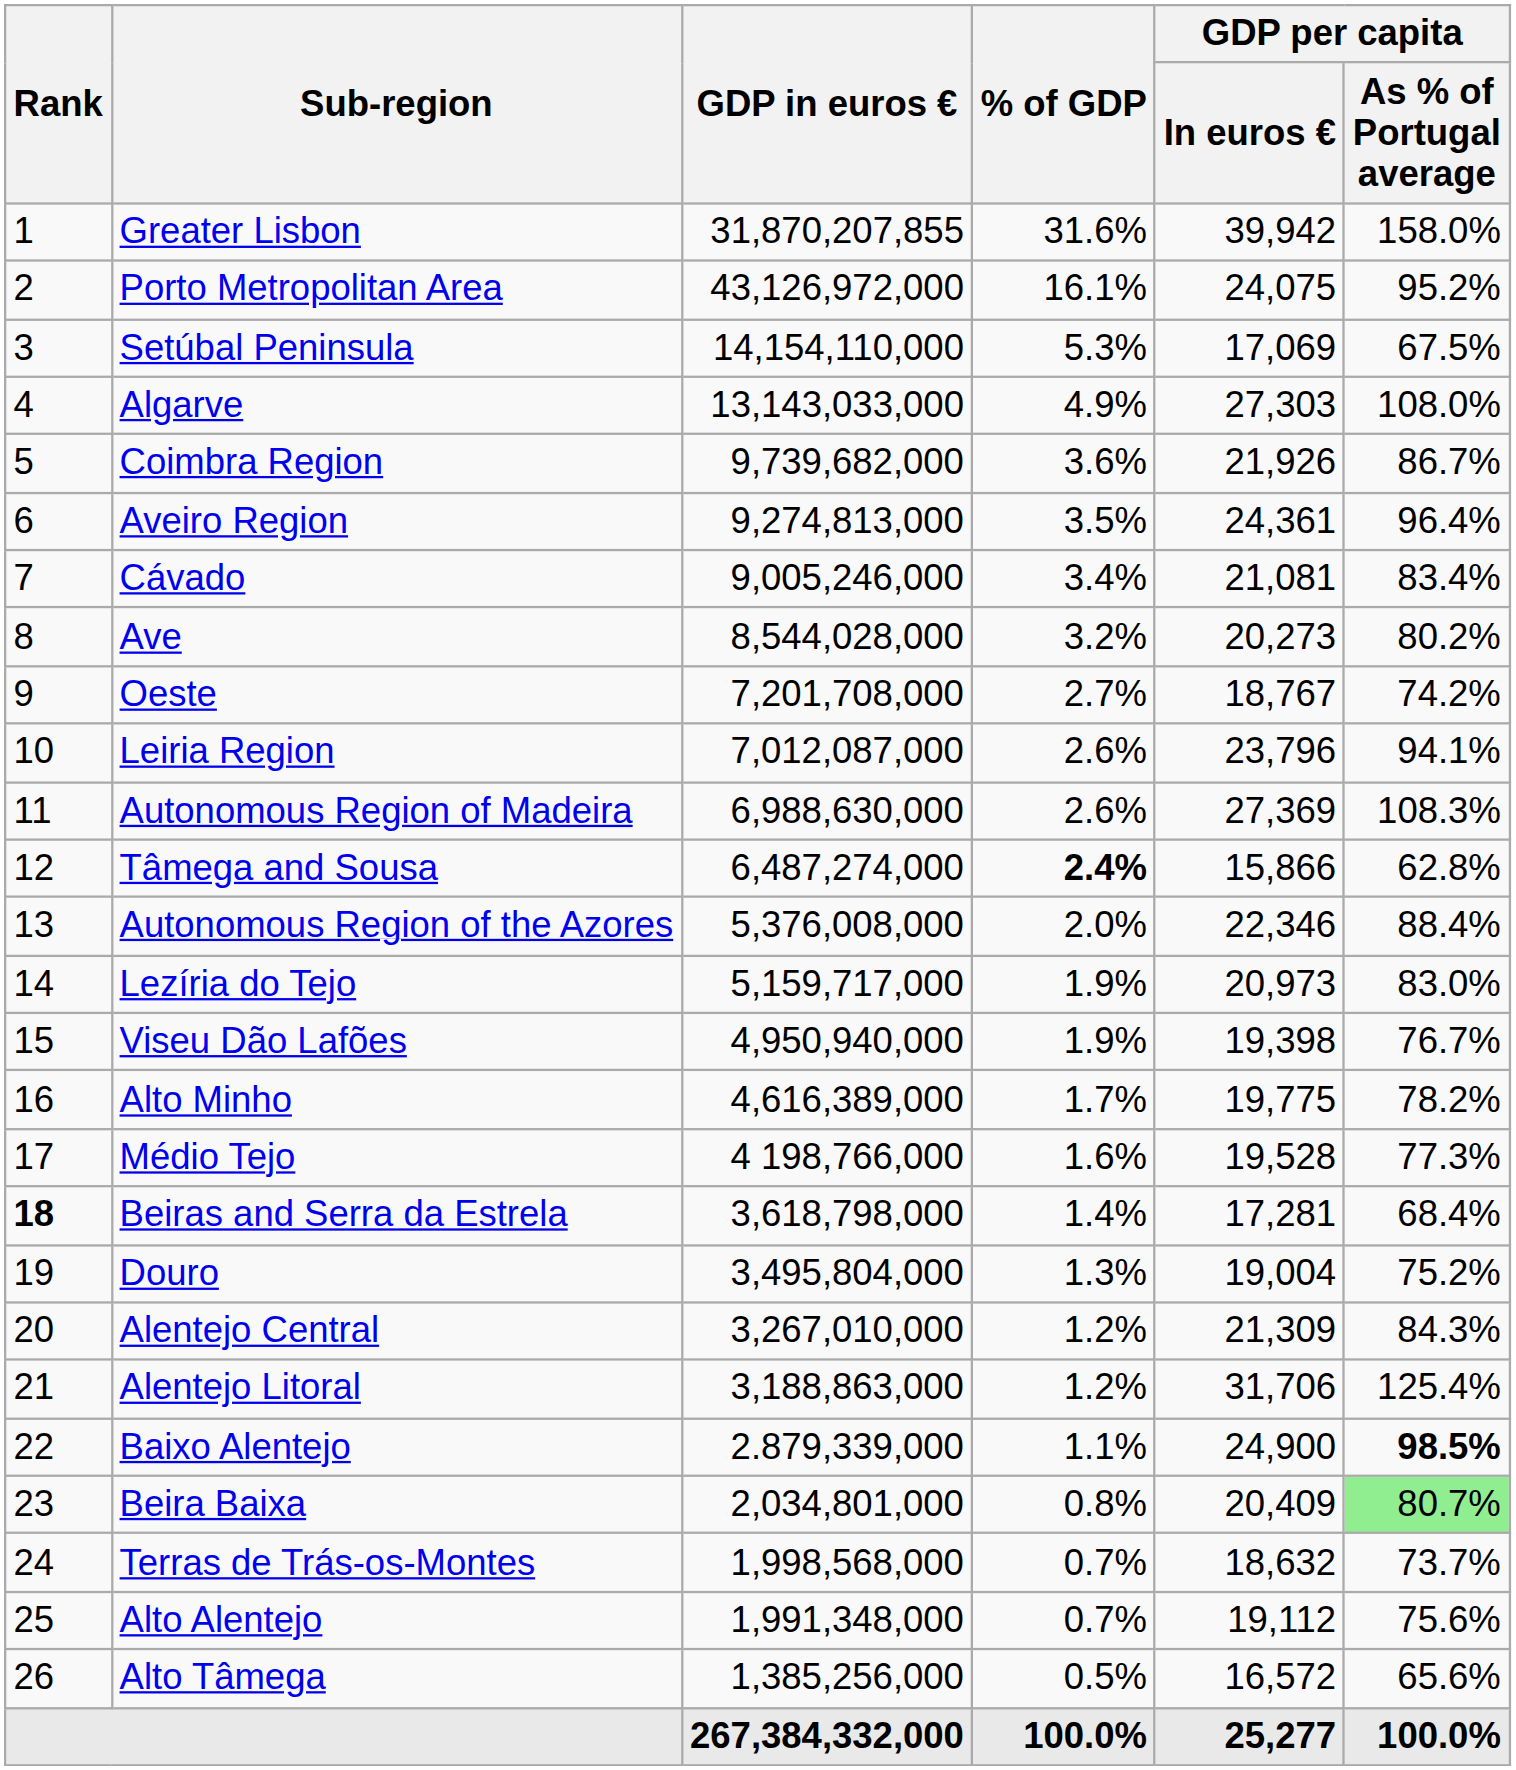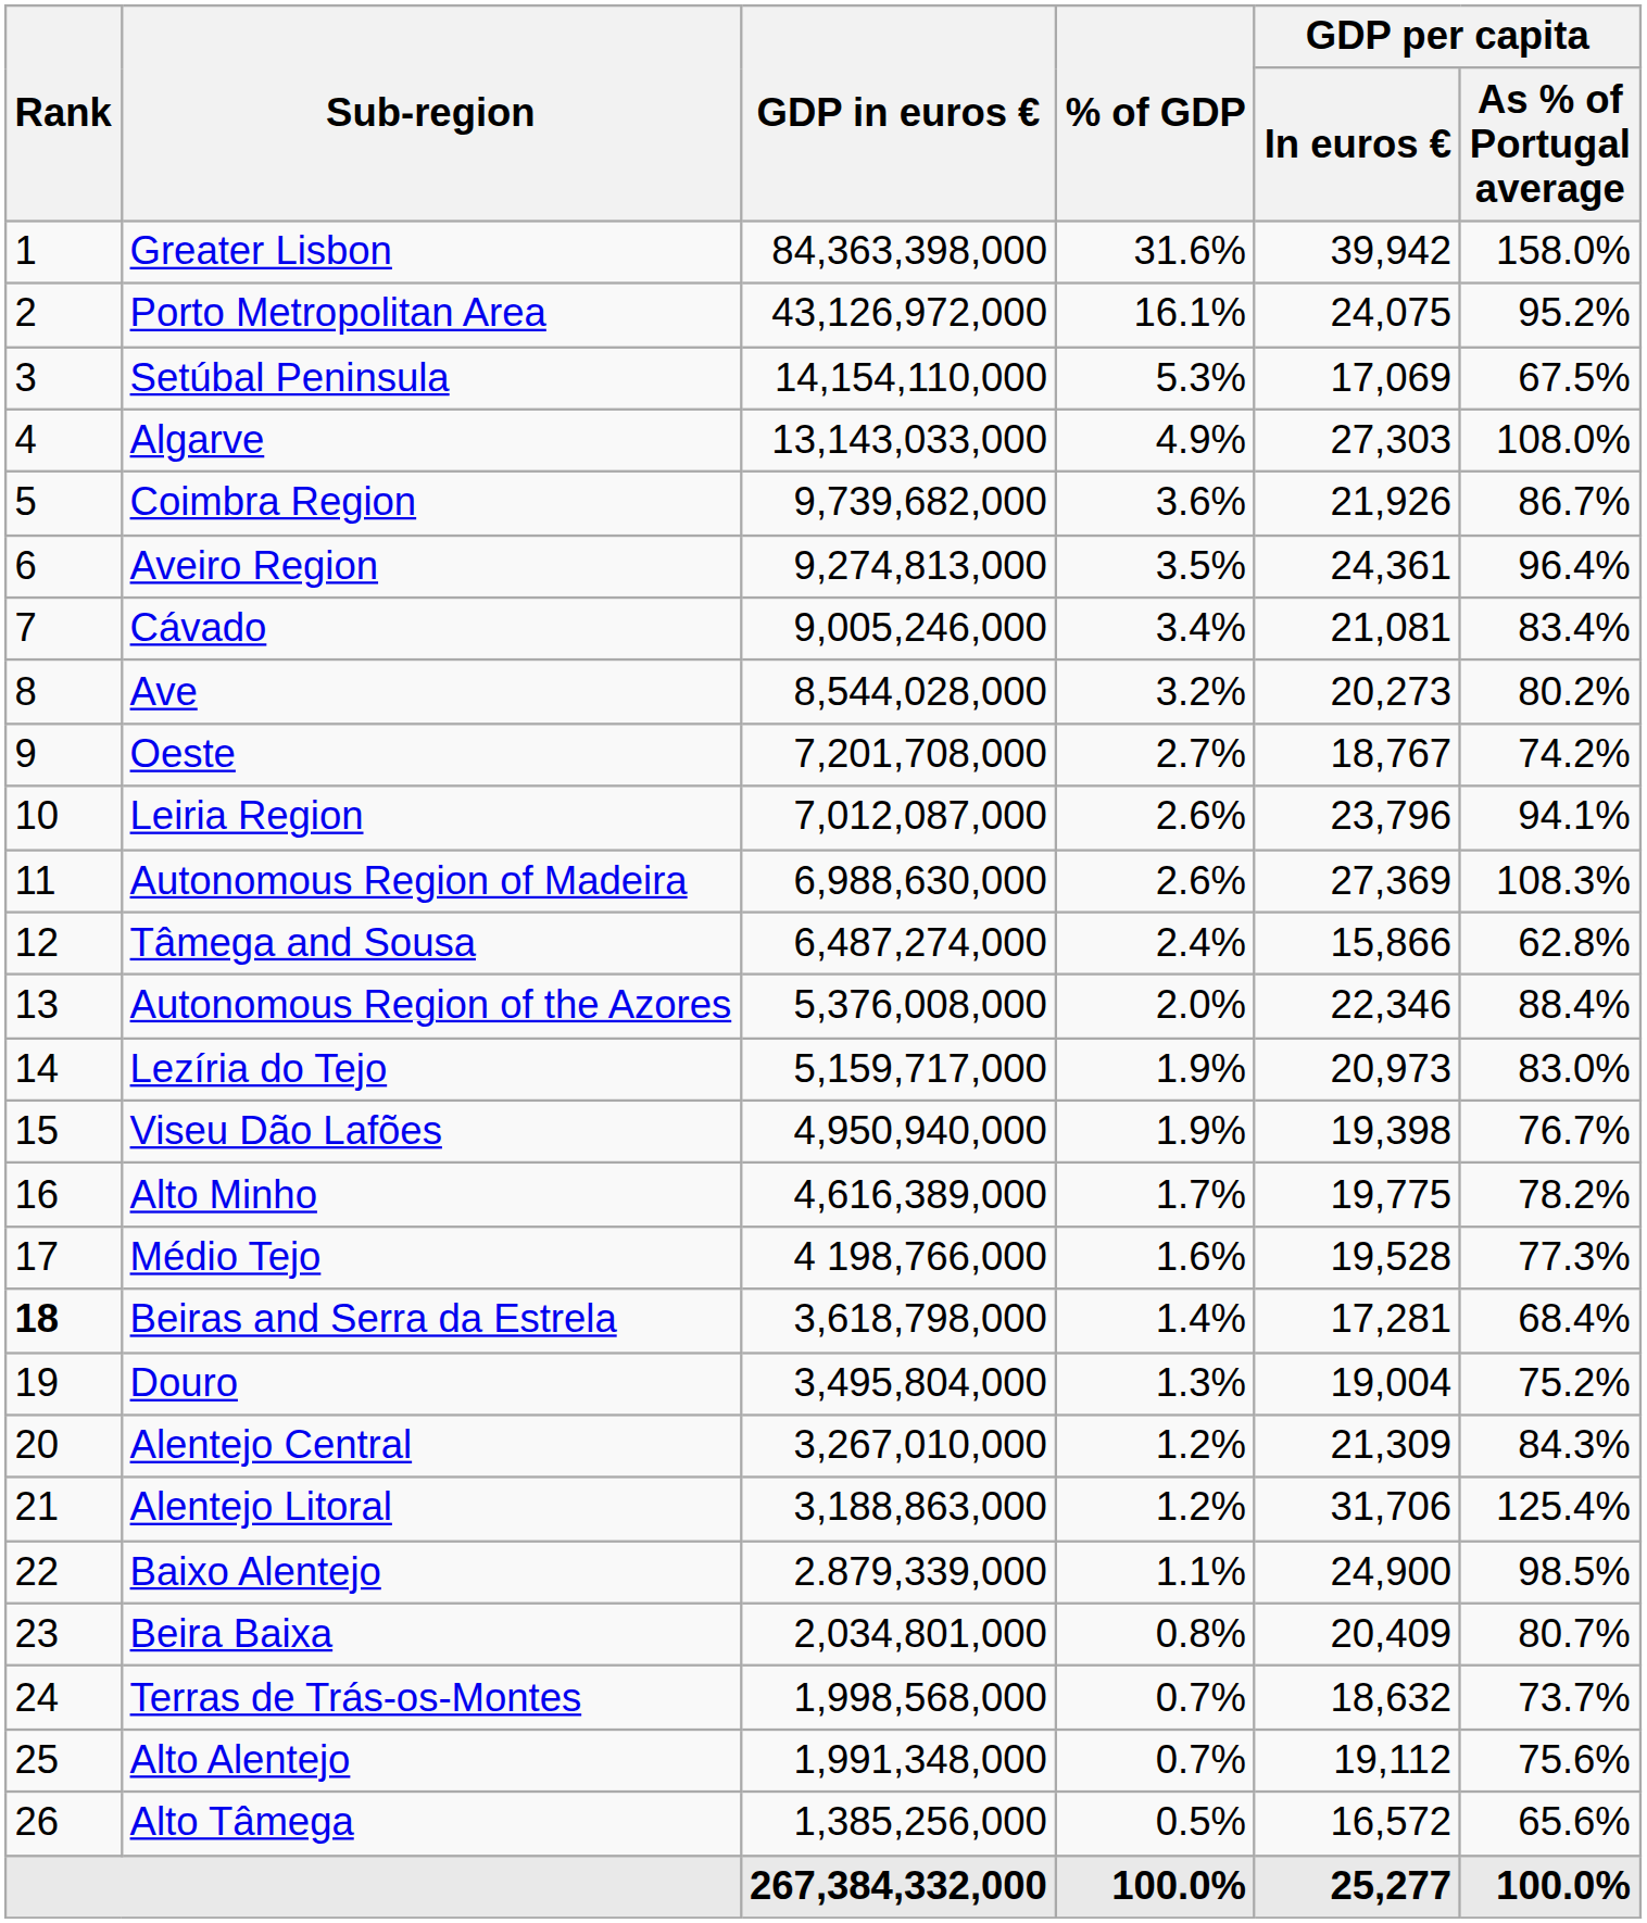 <table class="wikitable sortable">
 <tr>
 <th rowspan=2>Rank</th>
 <th rowspan=2>Sub-region</th>
 <th rowspan=2>GDP in euros €</th>
 <th rowspan=2>% of GDP</th>
 <th colspan=2>GDP per capita</th>
 </tr>
 <tr>
 <th>In euros €</th>
 <th>As % of<br>Portugal<br>average</th>
 </tr>
 <tr>
 <td>1</td>
 <td><a href='#'>Greater Lisbon</a></td>
-<td align=right>31,870,207,855</td>
+<td align=right>84,363,398,000</td>
 <td align=right>31.6%</td>
 <td align=right>39,942</td>
 <td align=right>158.0%</td>
 </tr>
 <tr>
 <td>2</td>
 <td><a href='#'>Porto Metropolitan Area</a></td>
 <td align=right>43,126,972,000</td>
 <td align=right>16.1%</td>
 <td align=right>24,075</td>
 <td align=right>95.2%</td>
 </tr>
 <tr>
 <td>3</td>
 <td><a href='#'>Setúbal Peninsula</a></td>
 <td align=right>14,154,110,000</td>
 <td align=right>5.3%</td>
 <td align=right>17,069</td>
 <td align=right>67.5%</td>
 </tr>
 <tr>
 <td>4</td>
 <td><a href='#'>Algarve</a></td>
 <td align=right>13,143,033,000</td>
 <td align=right>4.9%</td>
 <td align=right>27,303</td>
 <td align=right>108.0%</td>
 </tr>
 <tr>
 <td>5</td>
 <td><a href='#'>Coimbra Region</a></td>
 <td align=right>9,739,682,000</td>
 <td align=right>3.6%</td>
 <td align=right>21,926</td>
 <td align=right>86.7%</td>
 </tr>
 <tr>
 <td>6</td>
 <td><a href='#'>Aveiro Region</a></td>
 <td align=right>9,274,813,000</td>
 <td align=right>3.5%</td>
 <td align=right>24,361</td>
 <td align=right>96.4%</td>
 </tr>
 <tr>
 <td>7</td>
 <td><a href='#'>Cávado</a></td>
 <td align=right>9,005,246,000</td>
 <td align=right>3.4%</td>
 <td align=right>21,081</td>
 <td align=right>83.4%</td>
 </tr>
 <tr>
 <td>8</td>
 <td><a href='#'>Ave</a></td>
 <td align=right>8,544,028,000</td>
 <td align=right>3.2%</td>
 <td align=right>20,273</td>
 <td align=right>80.2%</td>
 </tr>
 <tr>
 <td>9</td>
 <td><a href='#'>Oeste</a></td>
 <td align=right>7,201,708,000</td>
 <td align=right>2.7%</td>
 <td align=right>18,767</td>
 <td align=right>74.2%</td>
 </tr>
 <tr>
 <td>10</td>
 <td><a href='#'>Leiria Region</a></td>
 <td align=right>7,012,087,000</td>
 <td align=right>2.6%</td>
 <td align=right>23,796</td>
 <td align=right>94.1%</td>
 </tr>
 <tr>
 <td>11</td>
 <td><a href='#'>Autonomous Region of Madeira</a></td>
 <td align=right>6,988,630,000</td>
 <td align=right>2.6%</td>
 <td align=right>27,369</td>
 <td align=right>108.3%</td>
 </tr>
 <tr>
 <td>12</td>
 <td><a href='#'>Tâmega and Sousa</a></td>
 <td align=right>6,487,274,000</td>
-<td align=right><strong>2.4%</strong></td>
+<td align=right>2.4%</td>
 <td align=right>15,866</td>
 <td align=right>62.8%</td>
 </tr>
 <tr>
 <td>13</td>
 <td><a href='#'>Autonomous Region of the Azores</a></td>
 <td align=right>5,376,008,000</td>
 <td align=right>2.0%</td>
 <td align=right>22,346</td>
 <td align=right>88.4%</td>
 </tr>
 <tr>
 <td>14</td>
 <td><a href='#'>Lezíria do Tejo</a></td>
 <td align=right>5,159,717,000</td>
 <td align=right>1.9%</td>
 <td align=right>20,973</td>
 <td align=right>83.0%</td>
 </tr>
 <tr>
 <td>15</td>
 <td><a href='#'>Viseu Dão Lafões</a></td>
 <td align=right>4,950,940,000</td>
 <td align=right>1.9%</td>
 <td align=right>19,398</td>
 <td align=right>76.7%</td>
 </tr>
 <tr>
 <td>16</td>
 <td><a href='#'>Alto Minho</a></td>
 <td align=right>4,616,389,000</td>
 <td align=right>1.7%</td>
 <td align=right>19,775</td>
 <td align=right>78.2%</td>
 </tr>
 <tr>
 <td>17</td>
 <td><a href='#'>Médio Tejo</a></td>
 <td align=right>4 198,766,000</td>
 <td align=right>1.6%</td>
 <td align=right>19,528</td>
 <td align=right>77.3%</td>
 </tr>
 <tr>
 <td><strong>18</strong></td>
 <td><a href='#'>Beiras and Serra da Estrela</a></td>
 <td align=right>3,618,798,000</td>
 <td align=right>1.4%</td>
 <td align=right>17,281</td>
 <td align=right>68.4%</td>
 </tr>
 <tr>
 <td>19</td>
 <td><a href='#'>Douro</a></td>
 <td align=right>3,495,804,000</td>
 <td align=right>1.3%</td>
 <td align=right>19,004</td>
 <td align=right>75.2%</td>
 </tr>
 <tr>
 <td>20</td>
 <td><a href='#'>Alentejo Central</a></td>
 <td align=right>3,267,010,000</td>
 <td align=right>1.2%</td>
 <td align=right>21,309</td>
 <td align=right>84.3%</td>
 </tr>
 <tr>
 <td>21</td>
 <td><a href='#'>Alentejo Litoral</a></td>
 <td align=right>3,188,863,000</td>
 <td align=right>1.2%</td>
 <td align=right>31,706</td>
 <td align=right>125.4%</td>
 </tr>
 <tr>
 <td>22</td>
 <td><a href='#'>Baixo Alentejo</a></td>
 <td align=right>2.879,339,000</td>
 <td align=right>1.1%</td>
 <td align=right>24,900</td>
-<td align=right><strong>98.5%</strong></td>
+<td align=right>98.5%</td>
 </tr>
 <tr>
 <td>23</td>
 <td><a href='#'>Beira Baixa</a></td>
 <td align=right>2,034,801,000</td>
 <td align=right>0.8%</td>
 <td align=right>20,409</td>
-<td align=right style="background: lightgreen;">80.7%</td>
+<td align=right>80.7%</td>
 </tr>
 <tr>
 <td>24</td>
 <td><a href='#'>Terras de Trás-os-Montes</a></td>
 <td align=right>1,998,568,000</td>
 <td align=right>0.7%</td>
 <td align=right>18,632</td>
 <td align=right>73.7%</td>
 </tr>
 <tr>
 <td>25</td>
 <td><a href='#'>Alto Alentejo</a></td>
 <td align=right>1,991,348,000</td>
 <td align=right>0.7%</td>
 <td align=right>19,112</td>
 <td align=right>75.6%</td>
 </tr>
 <tr>
 <td>26</td>
 <td><a href='#'>Alto Tâmega</a></td>
 <td align=right>1,385,256,000</td>
 <td align=right>0.5%</td>
 <td align=right>16,572</td>
 <td align=right>65.6%</td>
 </tr>
 <tr style="background-color:#E9E9E9">
 <td colspan="2"><strong></strong></td>
 <td align=right><strong>267,384,332,000</strong></td>
 <td align=right><strong>100.0%</strong></td>
 <td align=right><strong>25,277</strong></td>
 <td align=right><strong>100.0%</strong></td>
 </tr>
 </table>
